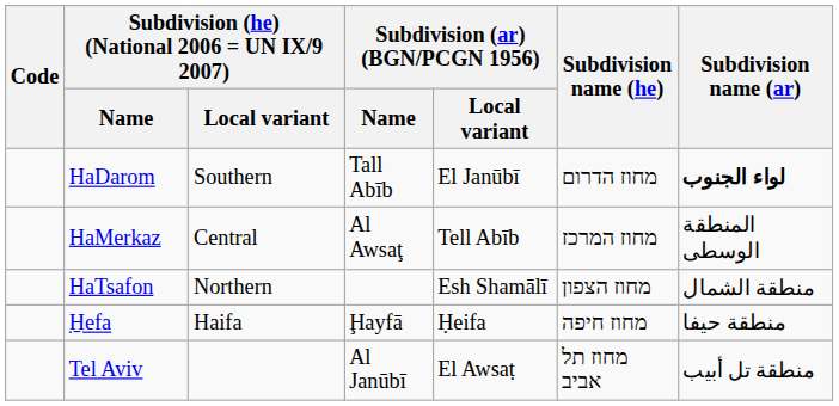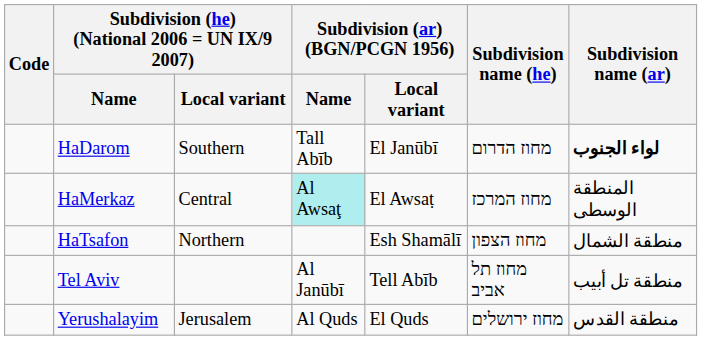 <table class="wikitable sortable">
 <tr>
 <th rowspan="2">Code</th>
 <th colspan="2">Subdivision (<a href='#'>he</a>)<br>(National 2006 = UN IX/9 2007)</th>
 <th colspan="2">Subdivision (<a href='#'>ar</a>)<br>(BGN/PCGN 1956)</th>
 <th rowspan="2">Subdivision<br>name (<a href='#'>he</a>)<br></th>
 <th rowspan="2">Subdivision<br>name (<a href='#'>ar</a>)<br></th>
 </tr>
 <tr>
 <th>Name</th>
 <th>Local variant</th>
 <th>Name</th>
 <th>Local variant</th>
 </tr>
 <tr>
 <td></td>
 <td><a href='#'>HaDarom</a></td>
 <td>Southern</td>
 <td>Tall Abīb</td>
 <td>El Janūbī</td>
 <td>מחוז הדרום</td>
 <td><strong>لواء الجنوب</strong></td>
 </tr>
 <tr>
 <td></td>
 <td><a href='#'>HaMerkaz</a></td>
 <td>Central</td>
-<td>Al Awsaţ</td>
-<td>Tell Abīb</td>
+<td style="background: paleturquoise;">Al Awsaţ</td>
+<td>El Awsaṭ</td>
 <td>מחוז המרכז</td>
 <td>المنطقة الوسطى</td>
 </tr>
 <tr>
 <td></td>
 <td><a href='#'>HaTsafon</a></td>
 <td>Northern</td>
 <td></td>
 <td>Esh Shamālī</td>
 <td>מחוז הצפון</td>
 <td>منطقة الشمال</td>
 </tr>
 <tr>
 <td></td>
-<td><a href='#'>H̱efa</a></td>
-<td>Haifa</td>
-<td>Ḩayfā</td>
-<td>Ḥeifa</td>
-<td>מחוז חיפה</td>
-<td>منطقة حيفا</td>
+<td><a href='#'>Tel Aviv</a></td>
+<td></td>
+<td>Al Janūbī</td>
+<td>Tell Abīb</td>
+<td>מחוז תל אביב</td>
+<td>منطقة تل أبيب</td>
 </tr>
 <tr>
 <td></td>
-<td><a href='#'>Tel Aviv</a></td>
-<td></td>
-<td>Al Janūbī</td>
-<td>El Awsaṭ</td>
-<td>מחוז תל אביב</td>
-<td>منطقة تل أبيب</td>
+<td><a href='#'>Yerushalayim</a></td>
+<td>Jerusalem</td>
+<td>Al Quds</td>
+<td>El Quds</td>
+<td>מחוז ירושלים</td>
+<td>منطقة القدس</td>
 </tr>
 </table>
